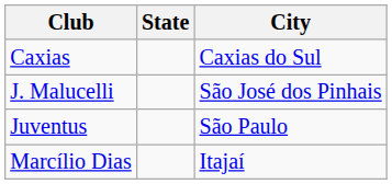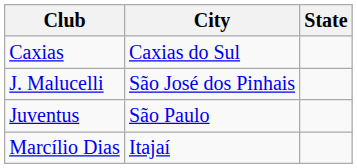 <table class="wikitable">
 <tr>
 <th>Club</th>
+<th>City</th>
 <th>State</th>
-<th>City</th>
 </tr>
 <tr>
 <td><a href='#'>Caxias</a></td>
+<td><a href='#'>Caxias do Sul</a></td>
 <td></td>
-<td><a href='#'>Caxias do Sul</a></td>
 </tr>
 <tr>
 <td><a href='#'>J. Malucelli</a></td>
+<td><a href='#'>São José dos Pinhais</a></td>
 <td></td>
-<td><a href='#'>São José dos Pinhais</a></td>
 </tr>
 <tr>
 <td><a href='#'>Juventus</a></td>
+<td><a href='#'>São Paulo</a></td>
 <td></td>
-<td><a href='#'>São Paulo</a></td>
 </tr>
 <tr>
 <td><a href='#'>Marcílio Dias</a></td>
+<td><a href='#'>Itajaí</a></td>
 <td></td>
-<td><a href='#'>Itajaí</a></td>
 </tr>
 </table>
